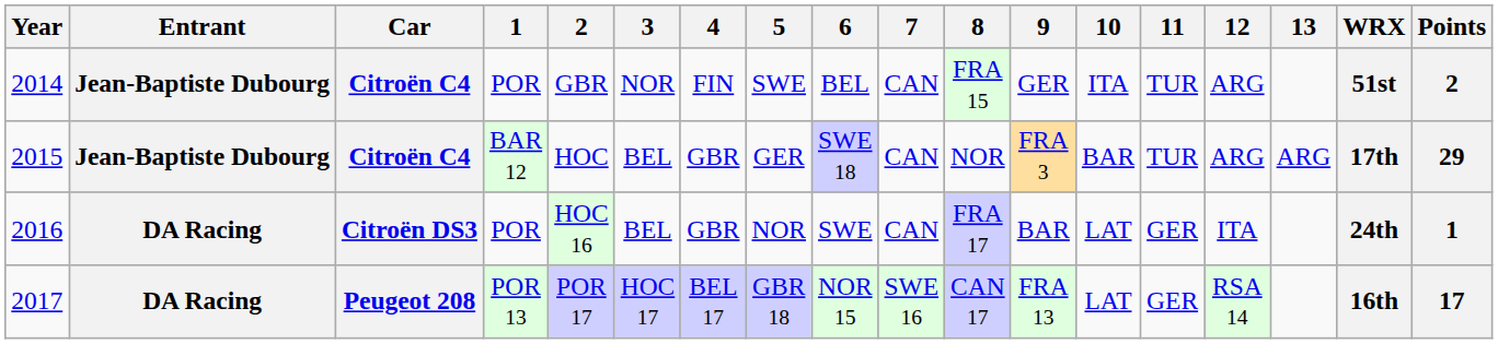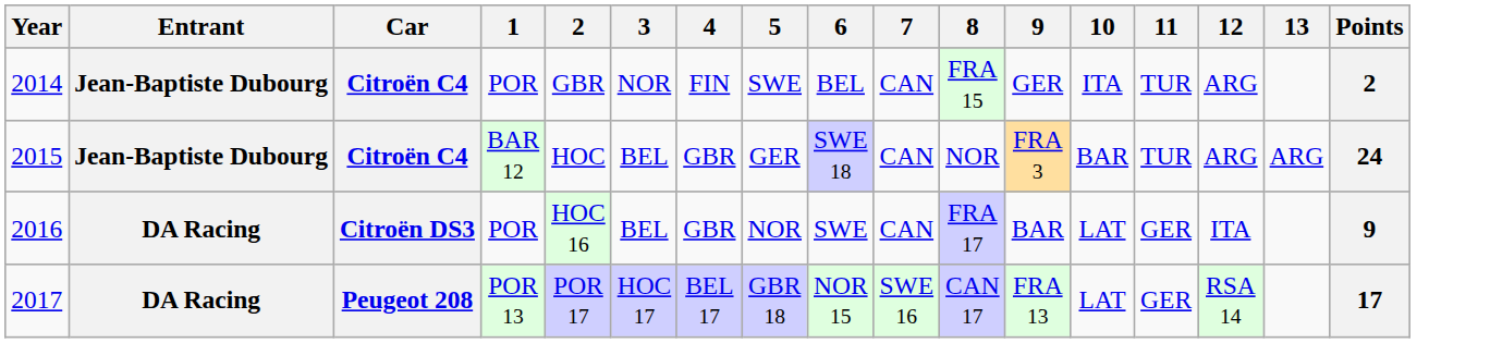 <table class="wikitable" border="1" style="text-align:center; font-size:90%;">
 <tr valign="top">
 <th>Year</th>
 <th>Entrant</th>
 <th>Car</th>
 <th>1</th>
 <th>2</th>
 <th>3</th>
 <th>4</th>
 <th>5</th>
 <th>6</th>
 <th>7</th>
 <th>8</th>
 <th>9</th>
 <th>10</th>
 <th>11</th>
 <th>12</th>
 <th>13</th>
-<th>WRX</th>
 <th>Points</th>
 </tr>
 <tr>
 <td><a href='#'>2014</a></td>
 <th>Jean-Baptiste Dubourg</th>
 <th><a href='#'>Citroën C4</a></th>
 <td><a href='#'>POR</a></td>
 <td><a href='#'>GBR</a></td>
 <td><a href='#'>NOR</a></td>
 <td><a href='#'>FIN</a></td>
 <td><a href='#'>SWE</a></td>
 <td><a href='#'>BEL</a></td>
 <td><a href='#'>CAN</a></td>
 <td style="background:#DFFFDF;"><a href='#'>FRA</a><br><small>15</small></td>
 <td><a href='#'>GER</a></td>
 <td><a href='#'>ITA</a></td>
 <td><a href='#'>TUR</a></td>
 <td><a href='#'>ARG</a></td>
 <td></td>
-<th>51st</th>
 <th>2</th>
 </tr>
 <tr>
 <td><a href='#'>2015</a></td>
 <th>Jean-Baptiste Dubourg</th>
 <th><a href='#'>Citroën C4</a></th>
 <td style="background:#DFFFDF;"><a href='#'>BAR</a><br><small>12</small></td>
 <td><a href='#'>HOC</a></td>
 <td><a href='#'>BEL</a></td>
 <td><a href='#'>GBR</a></td>
 <td><a href='#'>GER</a></td>
 <td style="background:#CFCFFF;"><a href='#'>SWE</a><br><small>18</small></td>
 <td><a href='#'>CAN</a></td>
 <td><a href='#'>NOR</a></td>
 <td style="background:#FFDF9F;"><a href='#'>FRA</a><br><small>3</small></td>
 <td><a href='#'>BAR</a></td>
 <td><a href='#'>TUR</a></td>
 <td><a href='#'>ARG</a><br><small></small></td>
 <td><a href='#'>ARG</a></td>
-<th>17th</th>
-<th>29</th>
+<th>24</th>
 </tr>
 <tr>
 <td><a href='#'>2016</a></td>
 <th>DA Racing</th>
 <th><a href='#'>Citroën DS3</a></th>
 <td><a href='#'>POR</a><br><small></small></td>
 <td style="background:#DFFFDF;"><a href='#'>HOC</a><br><small>16</small></td>
 <td><a href='#'>BEL</a><br><small></small></td>
 <td><a href='#'>GBR</a><br><small></small></td>
 <td><a href='#'>NOR</a><br><small></small></td>
 <td><a href='#'>SWE</a><br><small></small></td>
 <td><a href='#'>CAN</a><br><small></small></td>
 <td style="background:#CFCFFF;"><a href='#'>FRA</a><br><small>17</small></td>
 <td><a href='#'>BAR</a><br><small></small></td>
 <td><a href='#'>LAT</a><br><small></small></td>
 <td><a href='#'>GER</a><br><small></small></td>
 <td><a href='#'>ITA</a></td>
 <td></td>
-<th>24th</th>
-<th>1</th>
+<th>9</th>
 </tr>
 <tr>
 <td><a href='#'>2017</a></td>
 <th>DA Racing</th>
 <th><a href='#'>Peugeot 208</a></th>
 <td style="background:#DFFFDF;"><a href='#'>POR</a><br><small>13</small></td>
 <td style="background:#CFCFFF;"><a href='#'>POR</a><br><small>17</small></td>
 <td style="background:#CFCFFF;"><a href='#'>HOC</a><br><small>17</small></td>
 <td style="background:#CFCFFF;"><a href='#'>BEL</a><br><small>17</small></td>
 <td style="background:#CFCFFF;"><a href='#'>GBR</a><br><small>18</small></td>
 <td style="background:#DFFFDF;"><a href='#'>NOR</a><br><small>15</small></td>
 <td style="background:#DFFFDF;"><a href='#'>SWE</a><br><small>16</small></td>
 <td style="background:#CFCFFF;"><a href='#'>CAN</a><br><small>17</small></td>
 <td style="background:#DFFFDF;"><a href='#'>FRA</a><br><small>13</small></td>
 <td><a href='#'>LAT</a><br><small></small></td>
 <td><a href='#'>GER</a><br><small></small></td>
 <td style="background:#DFFFDF;"><a href='#'>RSA</a><br><small>14</small></td>
 <td></td>
-<th>16th</th>
 <th>17</th>
 </tr>
 </table>
